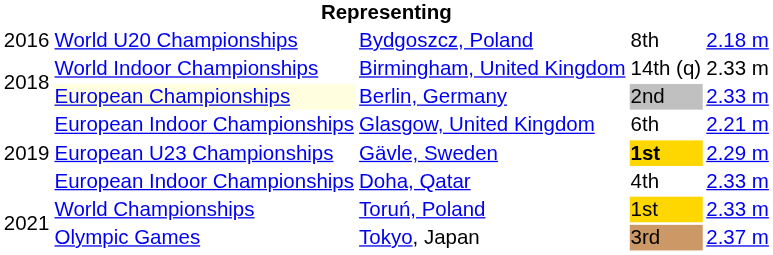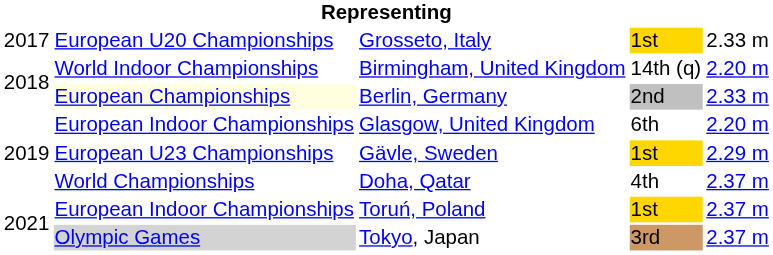 <table>
 <tr>
 <th colspan="5">Representing </th>
 </tr>
 <tr>
-<td>2016</td>
-<td><a href='#'>World U20 Championships</a></td>
-<td><a href='#'>Bydgoszcz, Poland</a></td>
-<td>8th</td>
-<td><a href='#'>2.18 m</a></td>
+<td>2017</td>
+<td><a href='#'>European U20 Championships</a></td>
+<td><a href='#'>Grosseto, Italy</a></td>
+<td bgcolor=gold>1st</td>
+<td>2.33 m</td>
 </tr>
 <tr>
 <td rowspan=2>2018</td>
 <td><a href='#'>World Indoor Championships</a></td>
 <td><a href='#'>Birmingham, United Kingdom</a></td>
 <td>14th (q)</td>
-<td>2.33 m</td>
+<td><a href='#'>2.20 m</a></td>
 </tr>
 <tr>
 <td style="background: lightyellow;"><a href='#'>European Championships</a></td>
 <td><a href='#'>Berlin, Germany</a></td>
 <td bgcolor=silver>2nd</td>
 <td><a href='#'>2.33 m</a></td>
 </tr>
 <tr>
 <td rowspan=3>2019</td>
 <td><a href='#'>European Indoor Championships</a></td>
 <td><a href='#'>Glasgow, United Kingdom</a></td>
 <td>6th</td>
-<td><a href='#'>2.21 m</a></td>
+<td><a href='#'>2.20 m</a></td>
 </tr>
 <tr>
 <td><a href='#'>European U23 Championships</a></td>
 <td><a href='#'>Gävle, Sweden</a></td>
-<td bgcolor=gold><strong>1st</strong></td>
+<td bgcolor=gold>1st</td>
 <td><a href='#'>2.29 m</a></td>
 </tr>
 <tr>
-<td><a href='#'>European Indoor Championships</a></td>
+<td><a href='#'>World Championships</a></td>
 <td><a href='#'>Doha, Qatar</a></td>
 <td>4th</td>
-<td><a href='#'>2.33 m</a></td>
+<td><a href='#'>2.37 m</a></td>
 </tr>
 <tr>
 <td rowspan=2>2021</td>
-<td><a href='#'>World Championships</a></td>
+<td><a href='#'>European Indoor Championships</a></td>
 <td><a href='#'>Toruń, Poland</a></td>
 <td bgcolor=gold>1st</td>
-<td><a href='#'>2.33 m</a></td>
+<td><a href='#'>2.37 m</a></td>
 </tr>
 <tr>
-<td><a href='#'>Olympic Games</a></td>
+<td style="background: lightgrey;"><a href='#'>Olympic Games</a></td>
 <td><a href='#'>Tokyo</a>, Japan</td>
 <td bgcolor=#cc9966>3rd</td>
 <td><a href='#'>2.37 m</a></td>
 </tr>
 </table>
